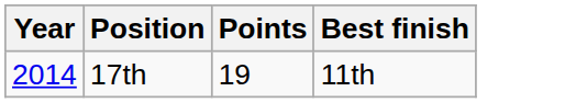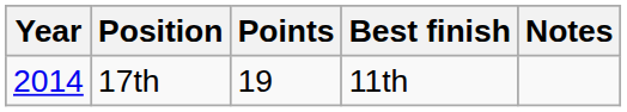 <table class="wikitable" style="font-size: 95%;">
 <tr>
 <th>Year</th>
 <th>Position</th>
 <th>Points</th>
 <th>Best finish</th>
+<th>Notes</th>
 </tr>
 <tr>
 <td><a href='#'>2014</a></td>
 <td>17th</td>
 <td>19</td>
 <td>11th</td>
+<td></td>
 </tr>
 </table>
